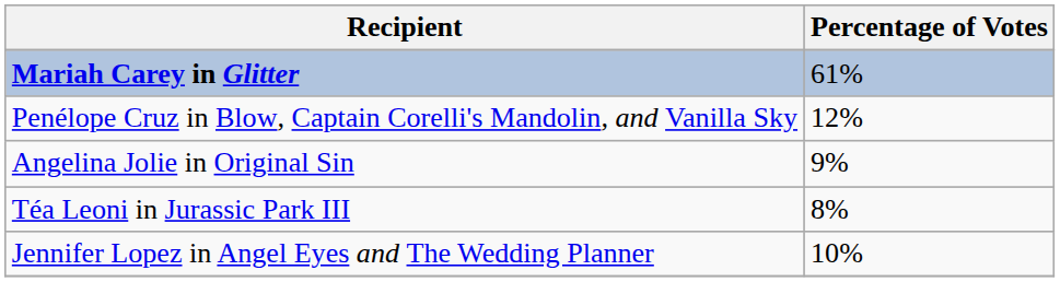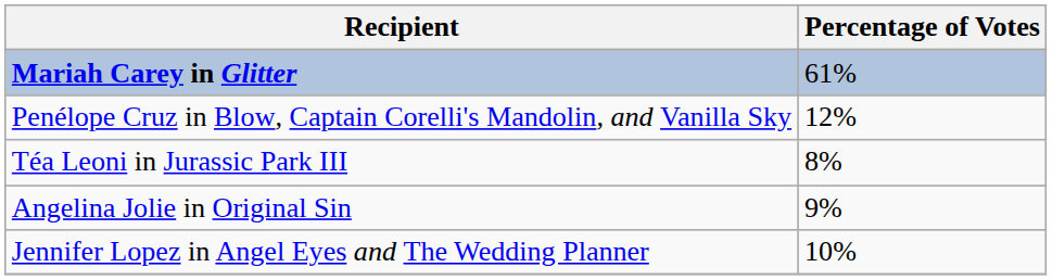 <table class="wikitable sortable plainrowheaders" align="centre">
 <tr>
 <th>Recipient</th>
 <th>Percentage of Votes</th>
 </tr>
 <tr>
 </tr>
 <tr style="background:#B0C4DE;">
 <td><strong><a href='#'>Mariah Carey</a> in <em><a href='#'>Glitter</a><strong><em></td>
 <td></strong>61%<strong></td>
 </tr>
 <tr>
 <td><a href='#'>Penélope Cruz</a> in </em><a href='#'>Blow</a><em>, </em><a href='#'>Captain Corelli's Mandolin</a><em>, and </em><a href='#'>Vanilla Sky</a><em></td>
 <td>12%</td>
 </tr>
 <tr>
+<td><a href='#'>Téa Leoni</a> in </em><a href='#'>Jurassic Park III</a><em></td>
+<td>8%</td>
+</tr>
+<tr>
 <td><a href='#'>Angelina Jolie</a> in </em><a href='#'>Original Sin</a><em></td>
 <td>9%</td>
-</tr>
-<tr>
-<td><a href='#'>Téa Leoni</a> in </em><a href='#'>Jurassic Park III</a><em></td>
-<td>8%</td>
 </tr>
 <tr>
 <td><a href='#'>Jennifer Lopez</a> in </em><a href='#'>Angel Eyes</a><em> and </em><a href='#'>The Wedding Planner</a><em></td>
 <td>10%</td>
 </tr>
 <tr>
 </tr>
 </table>
